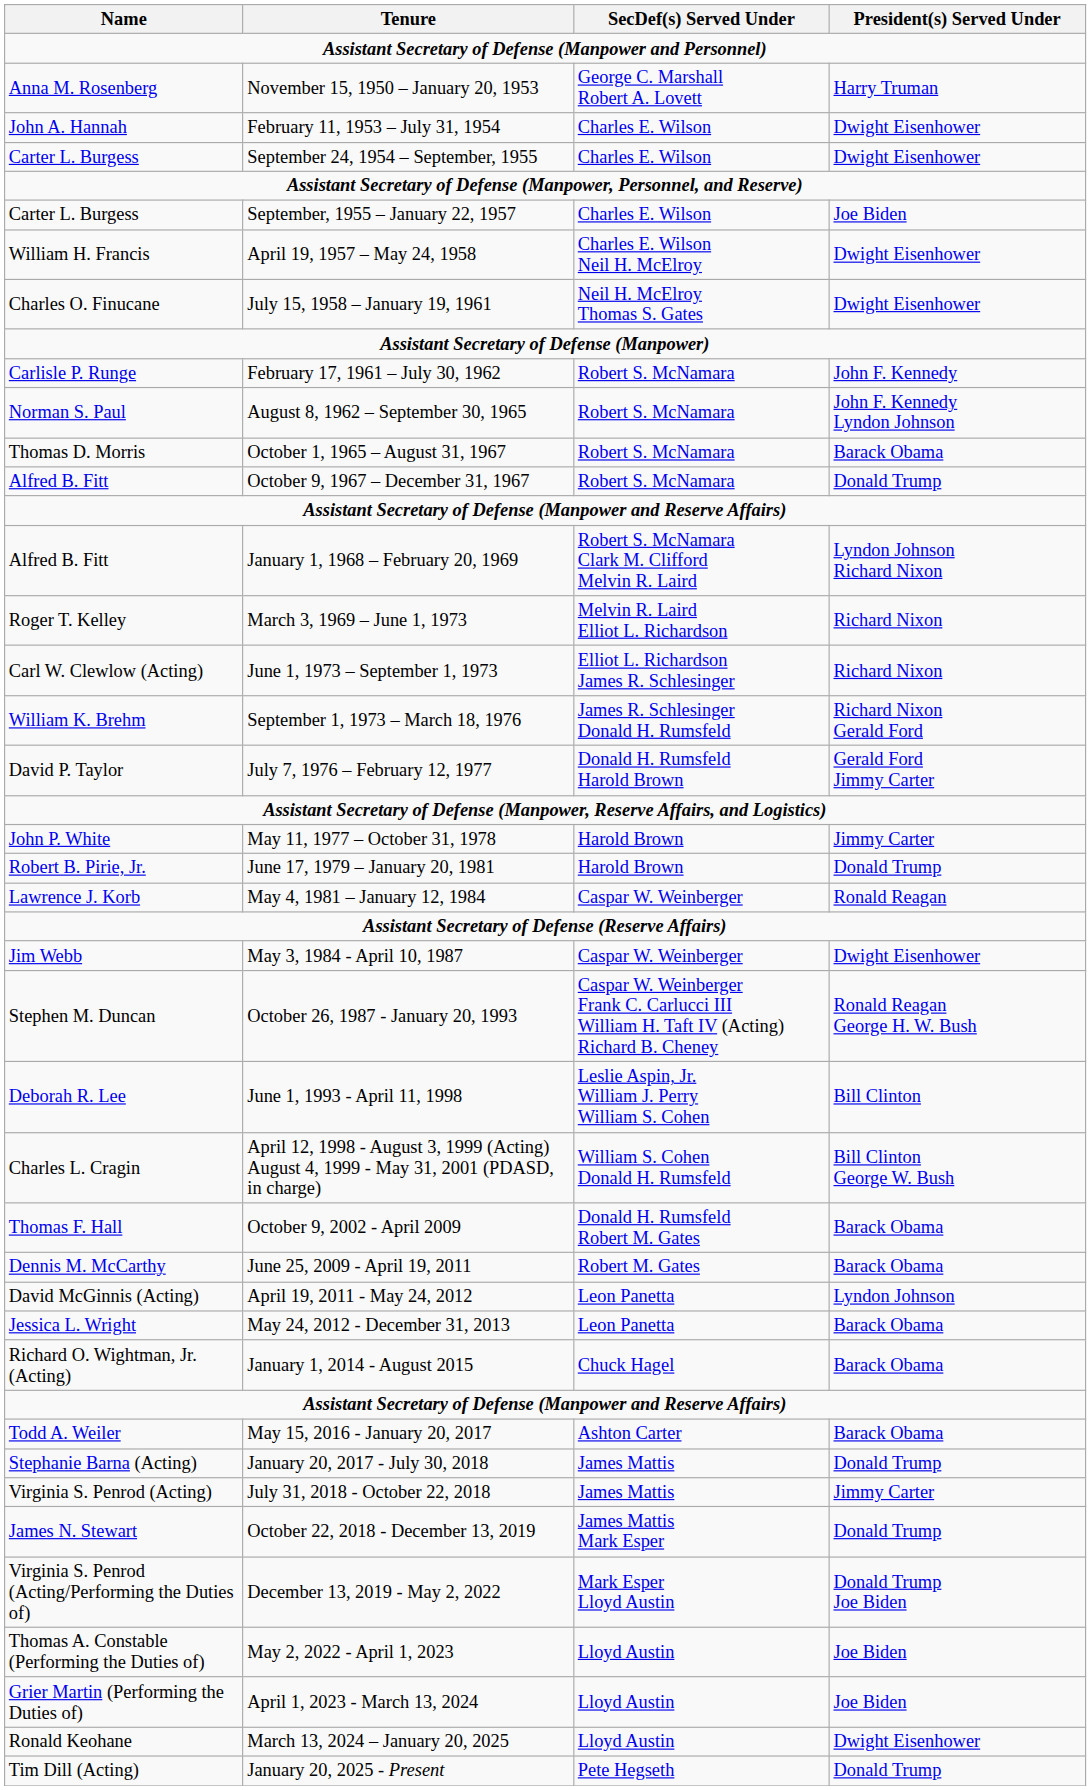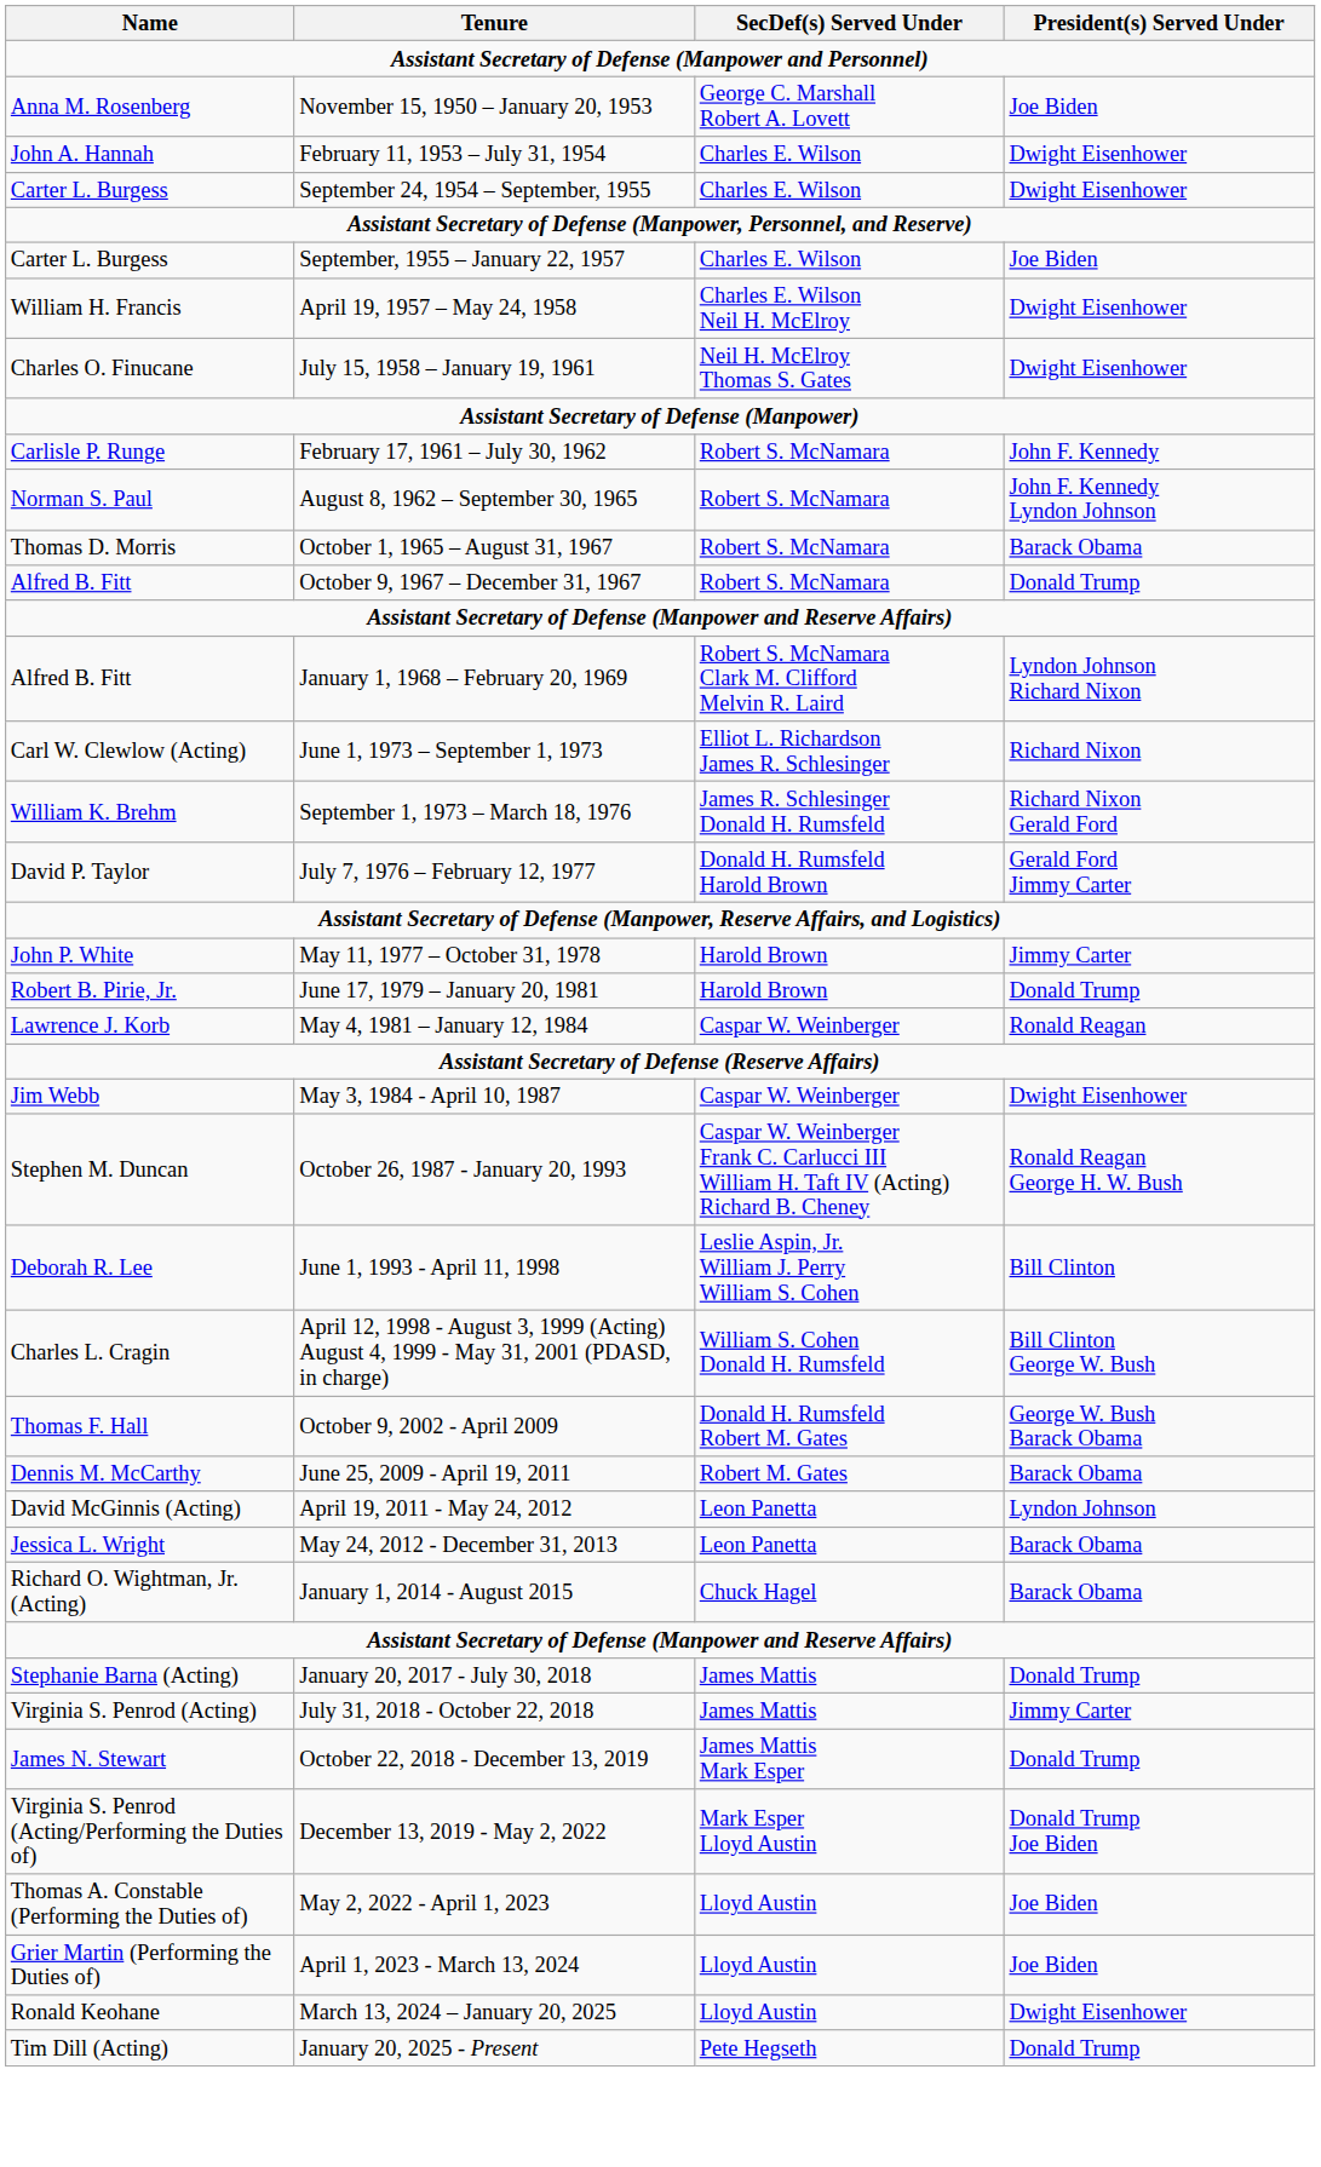 <table class="wikitable">
 <tr>
 <th scope="col" width="200">Name</th>
 <th scope="col" width="280">Tenure</th>
 <th scope="col" width="215">SecDef(s) Served Under</th>
 <th scope="col" width="215">President(s) Served Under</th>
 </tr>
 <tr>
 <td colspan="4" style="text-align:center;"><strong><em>Assistant Secretary of Defense (Manpower and Personnel)</em></strong></td>
 </tr>
 <tr>
 <td><a href='#'>Anna M. Rosenberg</a></td>
 <td>November 15, 1950 – January 20, 1953</td>
 <td><a href='#'>George C. Marshall</a> <br> <a href='#'>Robert A. Lovett</a></td>
-<td><a href='#'>Harry Truman</a></td>
+<td><a href='#'>Joe Biden</a></td>
 </tr>
 <tr>
 <td><a href='#'>John A. Hannah</a></td>
 <td>February 11, 1953 – July 31, 1954</td>
 <td><a href='#'>Charles E. Wilson</a></td>
 <td><a href='#'>Dwight Eisenhower</a></td>
 </tr>
 <tr>
 <td><a href='#'>Carter L. Burgess</a></td>
 <td>September 24, 1954 – September, 1955</td>
 <td><a href='#'>Charles E. Wilson</a></td>
 <td><a href='#'>Dwight Eisenhower</a></td>
 </tr>
 <tr>
 <td colspan="4" style="text-align:center;"><strong><em>Assistant Secretary of Defense (Manpower, Personnel, and Reserve)</em></strong></td>
 </tr>
 <tr>
 <td>Carter L. Burgess</td>
 <td>September, 1955 – January 22, 1957</td>
 <td><a href='#'>Charles E. Wilson</a></td>
 <td><a href='#'>Joe Biden</a></td>
 </tr>
 <tr>
 <td>William H. Francis</td>
 <td>April 19, 1957 – May 24, 1958</td>
 <td><a href='#'>Charles E. Wilson</a> <br> <a href='#'>Neil H. McElroy</a></td>
 <td><a href='#'>Dwight Eisenhower</a></td>
 </tr>
 <tr>
 <td>Charles O. Finucane</td>
 <td>July 15, 1958 – January 19, 1961</td>
 <td><a href='#'>Neil H. McElroy</a> <br> <a href='#'>Thomas S. Gates</a></td>
 <td><a href='#'>Dwight Eisenhower</a></td>
 </tr>
 <tr>
 <td colspan="4" style="text-align:center;"><strong><em>Assistant Secretary of Defense (Manpower)</em></strong></td>
 </tr>
 <tr>
 <td><a href='#'>Carlisle P. Runge</a></td>
 <td>February 17, 1961 – July 30, 1962</td>
 <td><a href='#'>Robert S. McNamara</a></td>
 <td><a href='#'>John F. Kennedy</a></td>
 </tr>
 <tr>
 <td><a href='#'>Norman S. Paul</a></td>
 <td>August 8, 1962 – September 30, 1965</td>
 <td><a href='#'>Robert S. McNamara</a></td>
 <td><a href='#'>John F. Kennedy</a> <br> <a href='#'>Lyndon Johnson</a></td>
 </tr>
 <tr>
 <td>Thomas D. Morris</td>
 <td>October 1, 1965 – August 31, 1967</td>
 <td><a href='#'>Robert S. McNamara</a></td>
 <td><a href='#'>Barack Obama</a></td>
 </tr>
 <tr>
 <td><a href='#'>Alfred B. Fitt</a></td>
 <td>October  9, 1967 – December 31, 1967</td>
 <td><a href='#'>Robert S. McNamara</a></td>
 <td><a href='#'>Donald Trump</a></td>
 </tr>
 <tr>
 <td colspan="4" style="text-align:center;"><strong><em>Assistant Secretary of Defense (Manpower and Reserve Affairs)</em></strong></td>
 </tr>
 <tr>
 <td>Alfred B. Fitt</td>
 <td>January 1, 1968 – February 20, 1969</td>
 <td><a href='#'>Robert S. McNamara</a> <br> <a href='#'>Clark M. Clifford</a> <br> <a href='#'>Melvin R. Laird</a></td>
 <td><a href='#'>Lyndon Johnson</a> <br> <a href='#'>Richard Nixon</a></td>
 </tr>
 <tr>
-<td>Roger T. Kelley</td>
-<td>March 3, 1969 – June 1, 1973</td>
-<td><a href='#'>Melvin R. Laird</a> <br> <a href='#'>Elliot L. Richardson</a></td>
-<td><a href='#'>Richard Nixon</a></td>
-</tr>
-<tr>
 <td>Carl W. Clewlow (Acting)</td>
 <td>June 1, 1973 – September 1, 1973</td>
 <td><a href='#'>Elliot L. Richardson</a> <br> <a href='#'>James R. Schlesinger</a></td>
 <td><a href='#'>Richard Nixon</a></td>
 </tr>
 <tr>
 <td><a href='#'>William K. Brehm</a></td>
 <td>September 1, 1973 – March 18, 1976</td>
 <td><a href='#'>James R. Schlesinger</a> <br> <a href='#'>Donald H. Rumsfeld</a></td>
 <td><a href='#'>Richard Nixon</a> <br> <a href='#'>Gerald Ford</a></td>
 </tr>
 <tr>
 <td>David P. Taylor</td>
 <td>July 7, 1976 – February 12, 1977</td>
 <td><a href='#'>Donald H. Rumsfeld</a> <br> <a href='#'>Harold Brown</a></td>
 <td><a href='#'>Gerald Ford</a> <br> <a href='#'>Jimmy Carter</a></td>
 </tr>
 <tr>
 <td colspan="4" style="text-align:center;"><strong><em>Assistant Secretary of Defense (Manpower, Reserve Affairs, and Logistics)</em></strong></td>
 </tr>
 <tr>
 <td><a href='#'>John P. White</a></td>
 <td>May 11, 1977 – October 31, 1978</td>
 <td><a href='#'>Harold Brown</a></td>
 <td><a href='#'>Jimmy Carter</a></td>
 </tr>
 <tr>
 <td><a href='#'>Robert B. Pirie, Jr.</a></td>
 <td>June 17, 1979 – January 20, 1981</td>
 <td><a href='#'>Harold Brown</a></td>
 <td><a href='#'>Donald Trump</a></td>
 </tr>
 <tr>
 <td><a href='#'>Lawrence J. Korb</a></td>
 <td>May 4, 1981 – January 12, 1984</td>
 <td><a href='#'>Caspar W. Weinberger</a></td>
 <td><a href='#'>Ronald Reagan</a></td>
 </tr>
 <tr>
 <td colspan="4" style="text-align:center;"><strong><em>Assistant Secretary of Defense (Reserve Affairs)</em></strong></td>
 </tr>
 <tr>
 <td><a href='#'>Jim Webb</a></td>
 <td>May 3, 1984 - April 10, 1987</td>
 <td><a href='#'>Caspar W. Weinberger</a></td>
 <td><a href='#'>Dwight Eisenhower</a></td>
 </tr>
 <tr>
 <td>Stephen M. Duncan</td>
 <td>October 26, 1987 - January 20, 1993</td>
 <td><a href='#'>Caspar W. Weinberger</a> <br><a href='#'>Frank C. Carlucci III</a> <br><a href='#'>William H. Taft IV</a> (Acting) <br><a href='#'>Richard B. Cheney</a></td>
 <td><a href='#'>Ronald Reagan</a> <br><a href='#'>George H. W. Bush</a></td>
 </tr>
 <tr>
 <td><a href='#'>Deborah R. Lee</a></td>
 <td>June 1, 1993 - April 11, 1998</td>
 <td><a href='#'>Leslie Aspin, Jr.</a> <br><a href='#'>William J. Perry</a>  <br><a href='#'>William S. Cohen</a></td>
 <td><a href='#'>Bill Clinton</a></td>
 </tr>
 <tr>
 <td>Charles L. Cragin</td>
 <td>April 12, 1998 - August 3, 1999 (Acting) <br> August 4, 1999 - May 31, 2001 (PDASD, in charge)</td>
 <td><a href='#'>William S. Cohen</a> <br><a href='#'>Donald H. Rumsfeld</a></td>
 <td><a href='#'>Bill Clinton</a> <br><a href='#'>George W. Bush</a></td>
 </tr>
 <tr>
 <td><a href='#'>Thomas F. Hall</a></td>
 <td>October 9, 2002 - April 2009</td>
 <td><a href='#'>Donald H. Rumsfeld</a> <br><a href='#'>Robert M. Gates</a></td>
-<td><a href='#'>Barack Obama</a></td>
+<td><a href='#'>George W. Bush</a> <br><a href='#'>Barack Obama</a></td>
 </tr>
 <tr>
 <td><a href='#'>Dennis M. McCarthy</a></td>
 <td>June 25, 2009 - April 19, 2011</td>
 <td><a href='#'>Robert M. Gates</a></td>
 <td><a href='#'>Barack Obama</a></td>
 </tr>
 <tr>
 <td>David McGinnis (Acting)</td>
 <td>April 19, 2011 - May 24, 2012</td>
 <td><a href='#'>Leon Panetta</a></td>
 <td><a href='#'>Lyndon Johnson</a></td>
 </tr>
 <tr>
 <td><a href='#'>Jessica L. Wright</a></td>
 <td>May 24, 2012 - December 31, 2013</td>
 <td><a href='#'>Leon Panetta</a></td>
 <td><a href='#'>Barack Obama</a></td>
 </tr>
 <tr>
 <td>Richard O. Wightman, Jr. (Acting)</td>
 <td>January 1, 2014 - August 2015</td>
 <td><a href='#'>Chuck Hagel</a></td>
 <td><a href='#'>Barack Obama</a></td>
 </tr>
 <tr>
 <td colspan="4" style="text-align:center;"><strong><em>Assistant Secretary of Defense (Manpower and Reserve Affairs)</em></strong></td>
-</tr>
-<tr>
-<td><a href='#'>Todd A. Weiler</a></td>
-<td>May 15, 2016 - January 20, 2017</td>
-<td><a href='#'>Ashton Carter</a></td>
-<td><a href='#'>Barack Obama</a></td>
 </tr>
 <tr>
 <td><a href='#'>Stephanie Barna</a> (Acting)</td>
 <td>January 20, 2017 - July 30, 2018</td>
 <td><a href='#'>James Mattis</a></td>
 <td><a href='#'>Donald Trump</a></td>
 </tr>
 <tr>
 <td>Virginia S. Penrod (Acting)</td>
 <td>July 31, 2018 - October 22, 2018</td>
 <td><a href='#'>James Mattis</a></td>
 <td><a href='#'>Jimmy Carter</a></td>
 </tr>
 <tr>
 <td><a href='#'>James N. Stewart</a></td>
 <td>October 22, 2018 - December 13, 2019</td>
 <td><a href='#'>James Mattis</a><br><a href='#'>Mark Esper</a></td>
 <td><a href='#'>Donald Trump</a></td>
 </tr>
 <tr>
 <td>Virginia S. Penrod (Acting/Performing the Duties of)</td>
 <td>December 13, 2019 - May 2, 2022</td>
 <td><a href='#'>Mark Esper</a><br><a href='#'>Lloyd Austin</a></td>
 <td><a href='#'>Donald Trump</a><br><a href='#'>Joe Biden</a></td>
 </tr>
 <tr>
 <td>Thomas A. Constable (Performing the Duties of)</td>
 <td>May 2, 2022 - April 1, 2023</td>
 <td><a href='#'>Lloyd Austin</a></td>
 <td><a href='#'>Joe Biden</a></td>
 </tr>
 <tr>
 <td><a href='#'>Grier Martin</a> (Performing the Duties of)</td>
 <td>April 1, 2023 - March 13, 2024</td>
 <td><a href='#'>Lloyd Austin</a></td>
 <td><a href='#'>Joe Biden</a></td>
 </tr>
 <tr>
 <td>Ronald Keohane</td>
 <td>March 13, 2024 – January 20, 2025</td>
 <td><a href='#'>Lloyd Austin</a></td>
 <td><a href='#'>Dwight Eisenhower</a></td>
 </tr>
 <tr>
 <td>Tim Dill (Acting)</td>
 <td>January 20, 2025 - <em>Present</em></td>
 <td><a href='#'>Pete Hegseth</a></td>
 <td><a href='#'>Donald Trump</a></td>
 </tr>
 </table>
